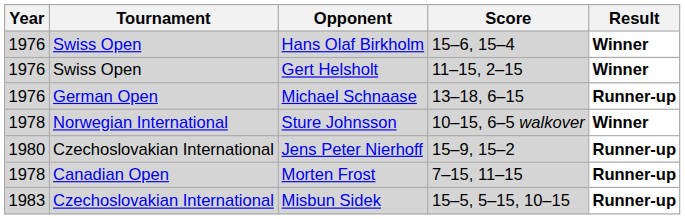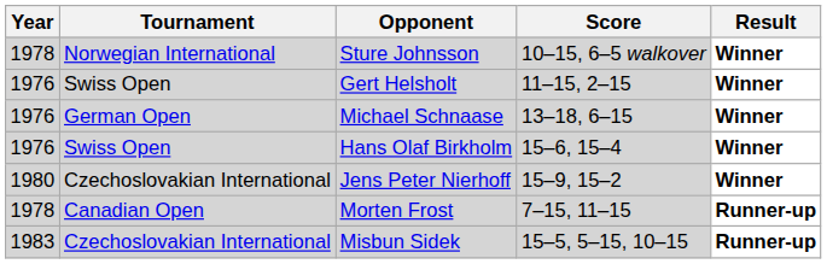 <table class="sortable wikitable" style="font-size: 90%;">
 <tr>
 <th>Year</th>
 <th>Tournament</th>
 <th>Opponent</th>
 <th>Score</th>
 <th>Result</th>
 </tr>
 <tr style="background:#D5D5D5">
-<td align="center">1976</td>
-<td><a href='#'>Swiss Open</a></td>
-<td> <a href='#'>Hans Olaf Birkholm</a></td>
-<td>15–6, 15–4</td>
+<td align="center">1978</td>
+<td><a href='#'>Norwegian International</a></td>
+<td> <a href='#'>Sture Johnsson</a></td>
+<td>10–15, 6–5 <em>walkover</em></td>
 <td style="text-align:left; background:white"> <strong>Winner</strong></td>
 </tr>
 <tr style="background:#D5D5D5">
 <td align="center">1976</td>
 <td>Swiss Open</td>
 <td> <a href='#'>Gert Helsholt</a></td>
 <td>11–15, 2–15</td>
 <td style="text-align:left; background:white"> <strong>Winner</strong></td>
 </tr>
 <tr style="background:#D5D5D5">
 <td align="center">1976</td>
 <td><a href='#'>German Open</a></td>
 <td> <a href='#'>Michael Schnaase</a></td>
 <td>13–18, 6–15</td>
-<td style="text-align:left; background:white"> <strong>Runner-up</strong></td>
+<td style="text-align:left; background:white"> <strong>Winner</strong></td>
 </tr>
 <tr style="background:#D5D5D5">
-<td align="center">1978</td>
-<td><a href='#'>Norwegian International</a></td>
-<td> <a href='#'>Sture Johnsson</a></td>
-<td>10–15, 6–5 <em>walkover</em></td>
+<td align="center">1976</td>
+<td><a href='#'>Swiss Open</a></td>
+<td> <a href='#'>Hans Olaf Birkholm</a></td>
+<td>15–6, 15–4</td>
 <td style="text-align:left; background:white"> <strong>Winner</strong></td>
 </tr>
 <tr style="background:#D5D5D5">
 <td align="center">1980</td>
 <td>Czechoslovakian International</td>
 <td> <a href='#'>Jens Peter Nierhoff</a></td>
 <td>15–9, 15–2</td>
-<td style="text-align:left; background:white"> <strong>Runner-up</strong></td>
+<td style="text-align:left; background:white"> <strong>Winner</strong></td>
 </tr>
 <tr style="background:#D5D5D5">
 <td align="center">1978</td>
 <td><a href='#'>Canadian Open</a></td>
 <td> <a href='#'>Morten Frost</a></td>
 <td>7–15, 11–15</td>
 <td style="text-align:left; background:white"> <strong>Runner-up</strong></td>
 </tr>
 <tr style="background:#D5D5D5">
 <td align="center">1983</td>
 <td><a href='#'>Czechoslovakian International</a></td>
 <td> <a href='#'>Misbun Sidek</a></td>
 <td>15–5, 5–15, 10–15</td>
 <td style="text-align:left; background:white"> <strong>Runner-up</strong></td>
 </tr>
 </table>
